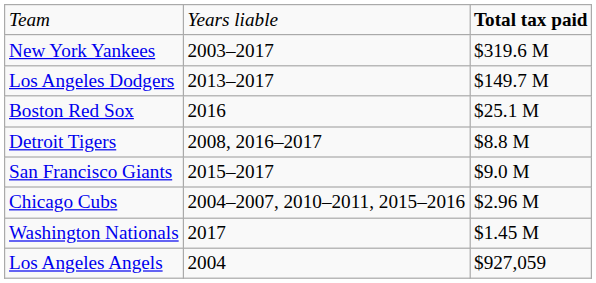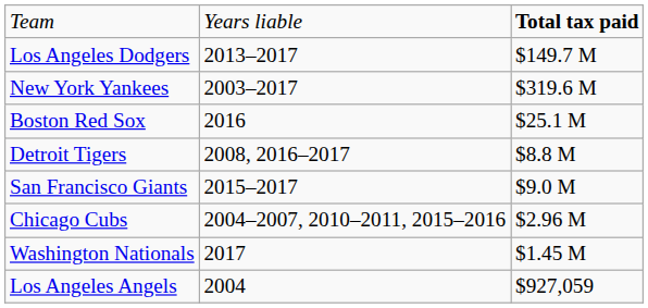 <table class="wikitable">
 <tr>
 <td><em>Team</em></td>
 <td><em>Years liable</em></td>
 <td><strong>Total tax paid</strong></td>
 </tr>
 <tr>
+<td><a href='#'>Los Angeles Dodgers</a></td>
+<td>2013–2017</td>
+<td>$149.7 M</td>
+</tr>
+<tr>
 <td><a href='#'>New York Yankees</a></td>
 <td>2003–2017</td>
 <td>$319.6 M</td>
-</tr>
-<tr>
-<td><a href='#'>Los Angeles Dodgers</a></td>
-<td>2013–2017</td>
-<td>$149.7 M</td>
 </tr>
 <tr>
 <td><a href='#'>Boston Red Sox</a></td>
 <td>2016</td>
 <td>$25.1 M</td>
 </tr>
 <tr>
 <td><a href='#'>Detroit Tigers</a></td>
 <td>2008, 2016–2017</td>
 <td>$8.8 M</td>
 </tr>
 <tr>
 <td><a href='#'>San Francisco Giants</a></td>
 <td>2015–2017</td>
 <td>$9.0 M</td>
 </tr>
 <tr>
 <td><a href='#'>Chicago Cubs</a></td>
 <td>2004–2007, 2010–2011, 2015–2016</td>
 <td>$2.96 M</td>
 </tr>
 <tr>
 <td><a href='#'>Washington Nationals</a></td>
 <td>2017</td>
 <td>$1.45 M</td>
 </tr>
 <tr>
 <td><a href='#'>Los Angeles Angels</a></td>
 <td>2004</td>
 <td>$927,059</td>
 </tr>
 </table>
